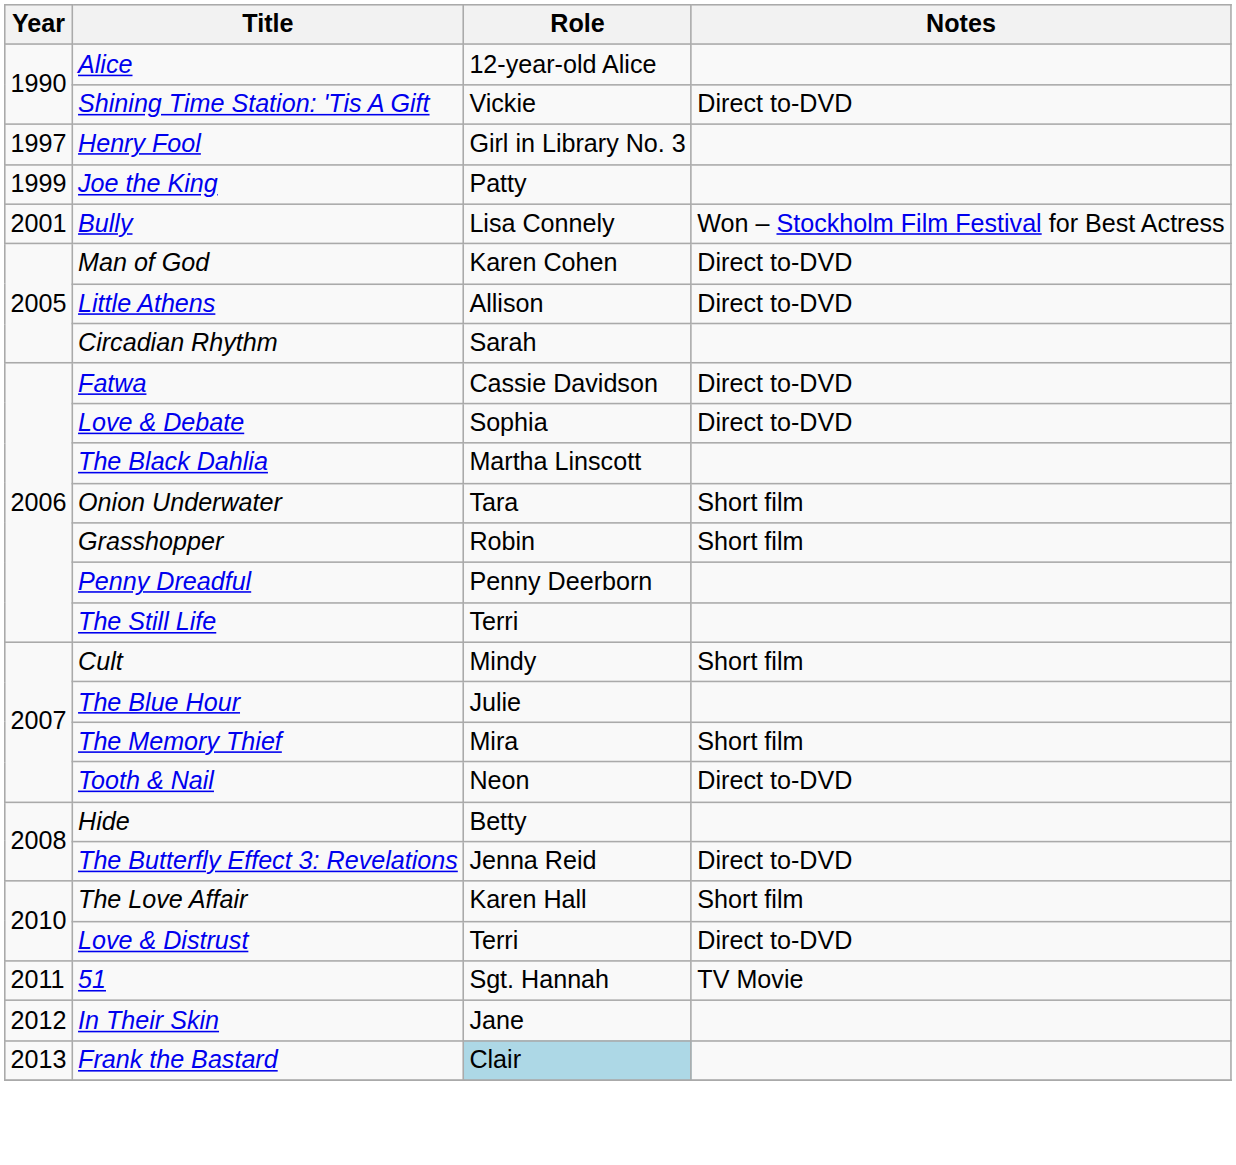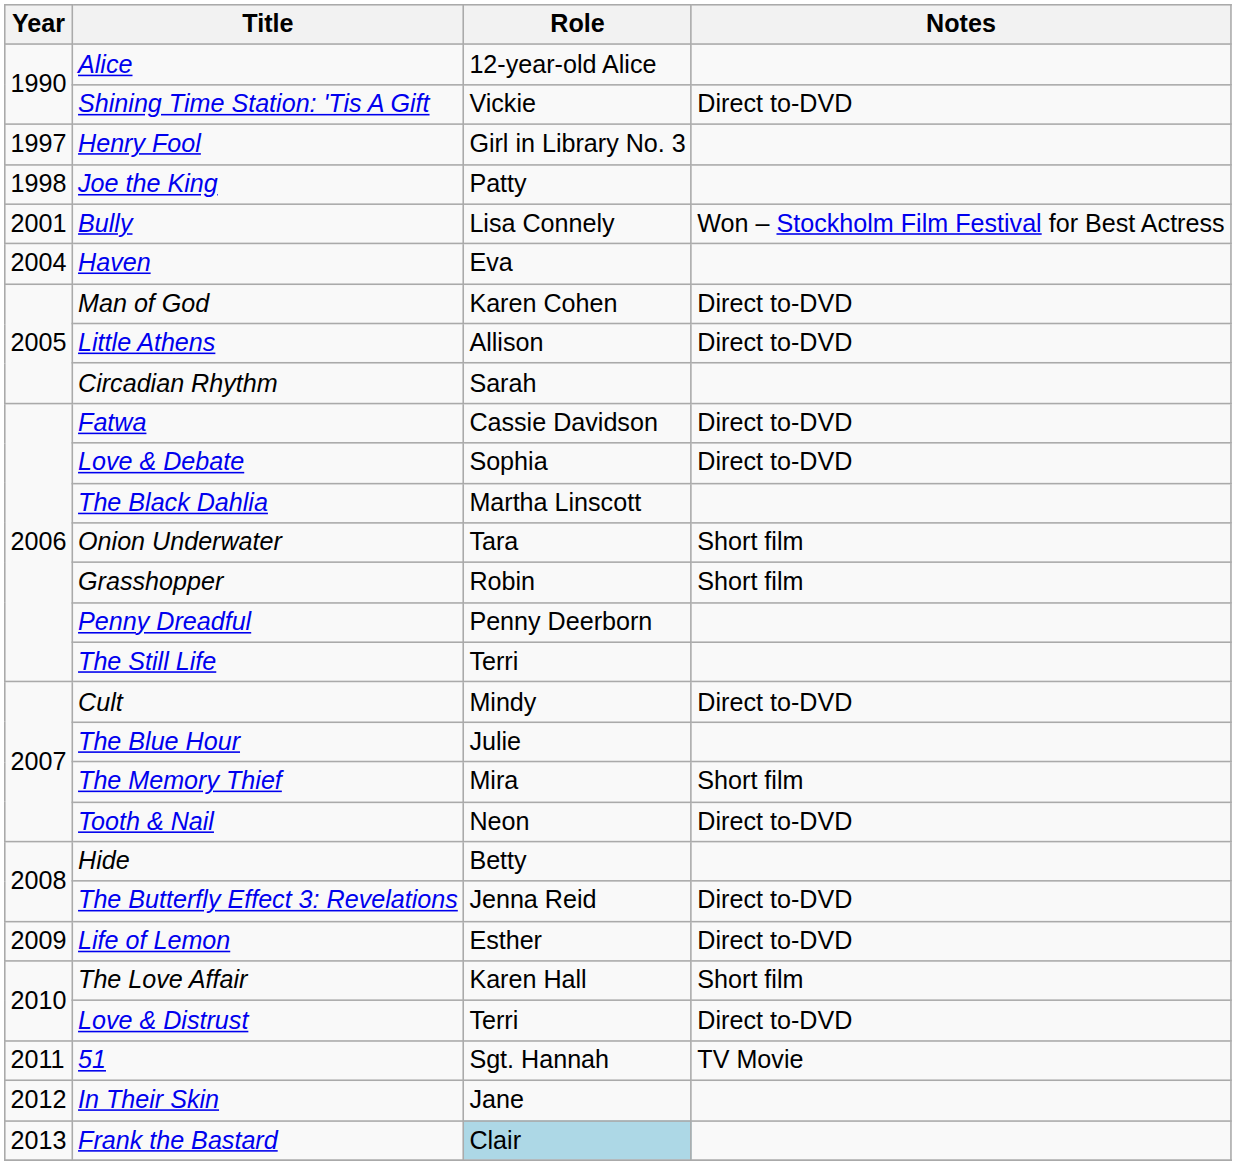 <table class="wikitable sortable">
 <tr>
 <th>Year</th>
 <th>Title</th>
 <th>Role</th>
 <th>Notes</th>
 </tr>
 <tr>
 <td rowspan="2">1990</td>
 <td><em><a href='#'>Alice</a></em></td>
 <td>12-year-old Alice</td>
 <td></td>
 </tr>
 <tr>
 <td><em><a href='#'>Shining Time Station: 'Tis A Gift</a></em></td>
 <td>Vickie</td>
 <td>Direct to-DVD</td>
 </tr>
 <tr>
 <td>1997</td>
 <td><em><a href='#'>Henry Fool</a></em></td>
 <td>Girl in Library No. 3</td>
 <td></td>
 </tr>
 <tr>
-<td>1999</td>
+<td>1998</td>
 <td><em><a href='#'>Joe the King</a></em></td>
 <td>Patty</td>
 <td></td>
 </tr>
 <tr>
 <td>2001</td>
 <td><em><a href='#'>Bully</a></em></td>
 <td>Lisa Connely</td>
 <td>Won – <a href='#'>Stockholm Film Festival</a> for Best Actress</td>
+</tr>
+<tr>
+<td>2004</td>
+<td><em><a href='#'>Haven</a></em></td>
+<td>Eva</td>
+<td></td>
 </tr>
 <tr>
 <td rowspan="3">2005</td>
 <td><em>Man of God</em></td>
 <td>Karen Cohen</td>
 <td>Direct to-DVD</td>
 </tr>
 <tr>
 <td><em><a href='#'>Little Athens</a></em></td>
 <td>Allison</td>
 <td>Direct to-DVD</td>
 </tr>
 <tr>
 <td><em>Circadian Rhythm</em></td>
 <td>Sarah</td>
 <td></td>
 </tr>
 <tr>
 <td rowspan="7">2006</td>
 <td><em><a href='#'>Fatwa</a></em></td>
 <td>Cassie Davidson</td>
 <td>Direct to-DVD</td>
 </tr>
 <tr>
 <td><em><a href='#'>Love & Debate</a></em></td>
 <td>Sophia</td>
 <td>Direct to-DVD</td>
 </tr>
 <tr>
 <td><em><a href='#'>The Black Dahlia</a></em></td>
 <td>Martha Linscott</td>
 <td></td>
 </tr>
 <tr>
 <td><em>Onion Underwater</em></td>
 <td>Tara</td>
 <td>Short film</td>
 </tr>
 <tr>
 <td><em>Grasshopper</em></td>
 <td>Robin</td>
 <td>Short film</td>
 </tr>
 <tr>
 <td><em><a href='#'>Penny Dreadful</a></em></td>
 <td>Penny Deerborn</td>
 <td></td>
 </tr>
 <tr>
 <td><em><a href='#'>The Still Life</a></em></td>
 <td>Terri</td>
 <td></td>
 </tr>
 <tr>
 <td rowspan="4">2007</td>
 <td><em>Cult</em></td>
 <td>Mindy</td>
-<td>Short film</td>
+<td>Direct to-DVD</td>
 </tr>
 <tr>
 <td><em><a href='#'>The Blue Hour</a></em></td>
 <td>Julie</td>
 <td></td>
 </tr>
 <tr>
 <td><em><a href='#'>The Memory Thief</a></em></td>
 <td>Mira</td>
 <td>Short film</td>
 </tr>
 <tr>
 <td><em><a href='#'>Tooth & Nail</a></em></td>
 <td>Neon</td>
 <td>Direct to-DVD</td>
 </tr>
 <tr>
 <td rowspan="2">2008</td>
 <td><em>Hide</em></td>
 <td>Betty</td>
 <td></td>
 </tr>
 <tr>
 <td><em><a href='#'>The Butterfly Effect 3: Revelations</a></em></td>
 <td>Jenna Reid</td>
+<td>Direct to-DVD</td>
+</tr>
+<tr>
+<td>2009</td>
+<td><em><a href='#'>Life of Lemon</a></em></td>
+<td>Esther</td>
 <td>Direct to-DVD</td>
 </tr>
 <tr>
 <td rowspan="2">2010</td>
 <td><em>The Love Affair</em></td>
 <td>Karen Hall</td>
 <td>Short film</td>
 </tr>
 <tr>
 <td><em><a href='#'>Love & Distrust</a></em></td>
 <td>Terri</td>
 <td>Direct to-DVD</td>
 </tr>
 <tr>
 <td>2011</td>
 <td><em><a href='#'>51</a></em></td>
 <td>Sgt. Hannah</td>
 <td>TV Movie</td>
 </tr>
 <tr>
 <td>2012</td>
 <td><em><a href='#'>In Their Skin</a></em></td>
 <td>Jane</td>
 <td></td>
 </tr>
 <tr>
 <td>2013</td>
 <td><em><a href='#'>Frank the Bastard</a></em></td>
 <td style="background: lightblue;">Clair</td>
 <td></td>
 </tr>
 <tr>
 </tr>
 </table>
